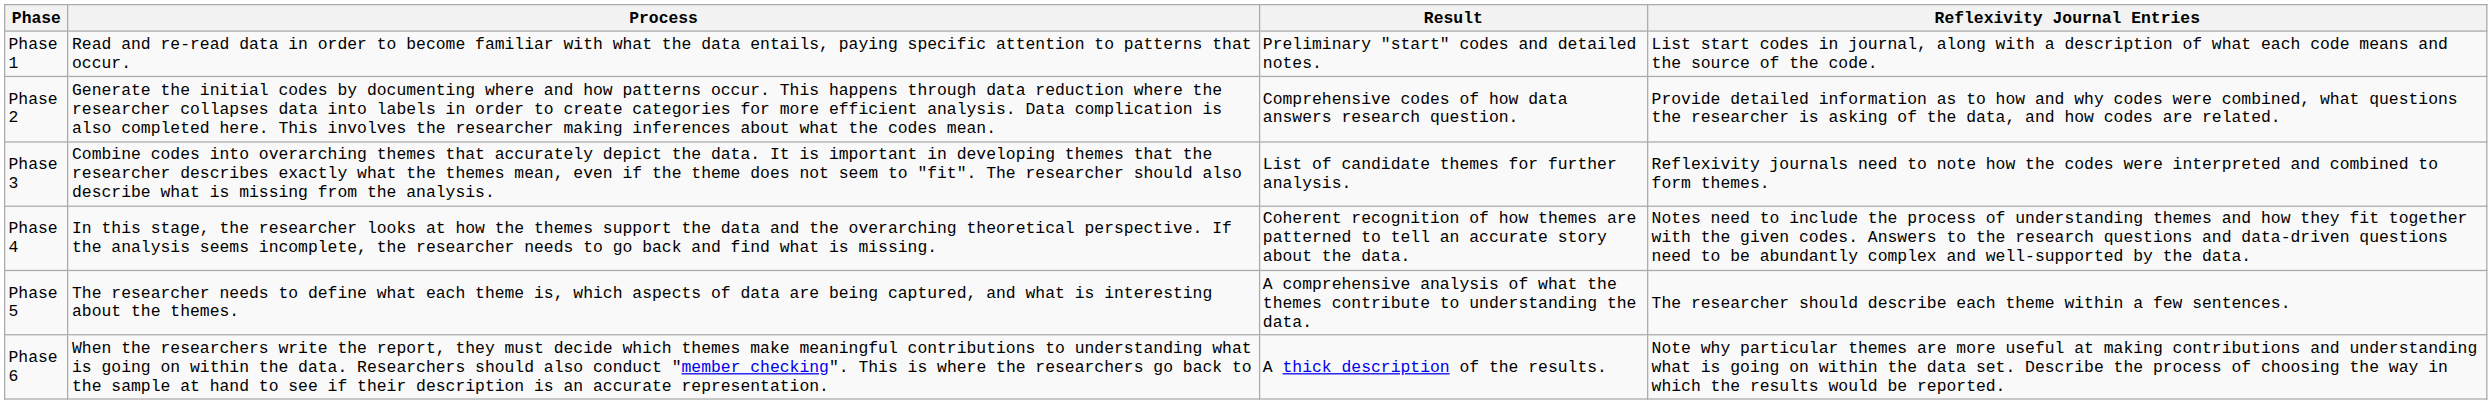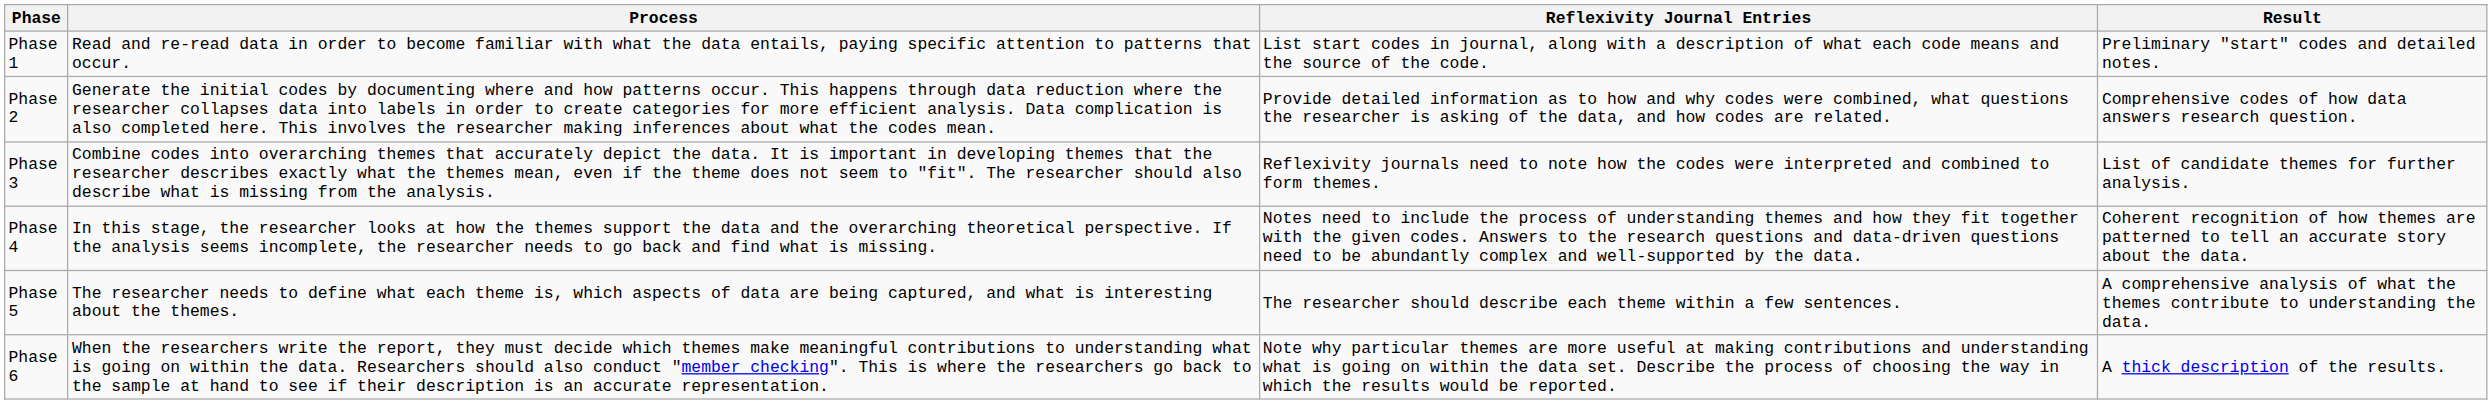 <table class="wikitable">
 <tr>
 <th>Phase</th>
 <th>Process</th>
+<th>Reflexivity Journal Entries</th>
 <th>Result</th>
-<th>Reflexivity Journal Entries</th>
 </tr>
 <tr>
 <td>Phase 1</td>
 <td>Read and re-read data in order to become familiar with what the data entails, paying specific attention to patterns that occur.</td>
+<td>List start codes in journal, along with a description of what each code means and the source of the code.</td>
 <td>Preliminary "start" codes and detailed notes.</td>
-<td>List start codes in journal, along with a description of what each code means and the source of the code.</td>
 </tr>
 <tr>
 <td>Phase 2</td>
 <td>Generate the initial codes by documenting where and how patterns occur.  This happens through data reduction where the researcher collapses data into labels in order to create categories for more efficient analysis.  Data complication is also completed here.  This involves the researcher making inferences about what the codes mean.</td>
+<td>Provide detailed information as to how and why codes were combined, what questions the researcher is asking of the data, and how codes are related.</td>
 <td>Comprehensive codes of how data answers research question.</td>
-<td>Provide detailed information as to how and why codes were combined, what questions the researcher is asking of the data, and how codes are related.</td>
 </tr>
 <tr>
 <td>Phase 3</td>
 <td>Combine codes into overarching themes that accurately depict the data. It is important in developing themes that the researcher describes exactly what the themes mean, even if the theme does not seem to "fit".  The researcher should also describe what is missing from the analysis.</td>
+<td>Reflexivity journals need to note how the codes were interpreted and combined to form themes.</td>
 <td>List of candidate themes for further analysis.</td>
-<td>Reflexivity journals need to note how the codes were interpreted and combined to form themes.</td>
 </tr>
 <tr>
 <td>Phase 4</td>
 <td>In this stage, the researcher looks at how the themes support the data and the overarching theoretical perspective.  If the analysis seems incomplete, the researcher needs to go back and find what is missing.</td>
+<td>Notes need to include the process of understanding themes and how they fit together with the given codes.  Answers to the research questions and data-driven questions need to be abundantly complex and well-supported by the data.</td>
 <td>Coherent recognition of how themes are patterned to tell an accurate story about the data.</td>
-<td>Notes need to include the process of understanding themes and how they fit together with the given codes.  Answers to the research questions and data-driven questions need to be abundantly complex and well-supported by the data.</td>
 </tr>
 <tr>
 <td>Phase 5</td>
 <td>The researcher needs to define what each theme is, which aspects of data are being captured, and what is interesting about the themes.</td>
+<td>The researcher should describe each theme within a few sentences.</td>
 <td>A comprehensive analysis of what the themes contribute to understanding the data.</td>
-<td>The researcher should describe each theme within a few sentences.</td>
 </tr>
 <tr>
 <td>Phase 6</td>
 <td>When the researchers write the report, they must decide which themes make meaningful contributions to understanding what is going on within the data. Researchers should also conduct "<a href='#'>member checking</a>".  This is where the researchers go back to the sample at hand to see if their description is an accurate representation.</td>
+<td>Note why particular themes are more useful at making contributions and understanding what is going on within the data set. Describe the process of choosing the way in which the results would be reported.</td>
 <td>A <a href='#'>thick description</a> of the results.</td>
-<td>Note why particular themes are more useful at making contributions and understanding what is going on within the data set. Describe the process of choosing the way in which the results would be reported.</td>
 </tr>
 </table>
